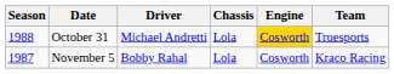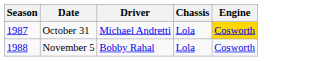 <table class="wikitable" style="font-size: 95%;">
 <tr>
 <th>Season</th>
 <th>Date</th>
 <th>Driver</th>
 <th>Chassis</th>
 <th>Engine</th>
-<th>Team</th>
 </tr>
 <tr>
-<td><a href='#'>1988</a></td>
+<td><a href='#'>1987</a></td>
 <td>October 31</td>
 <td> <a href='#'>Michael Andretti</a></td>
 <td><a href='#'>Lola</a></td>
 <td style="background: gold;"><a href='#'>Cosworth</a></td>
-<td><a href='#'>Truesports</a></td>
 </tr>
 <tr>
-<td><a href='#'>1987</a></td>
+<td><a href='#'>1988</a></td>
 <td>November 5</td>
 <td> <a href='#'>Bobby Rahal</a></td>
 <td><a href='#'>Lola</a></td>
 <td><a href='#'>Cosworth</a></td>
-<td><a href='#'>Kraco Racing</a></td>
 </tr>
 </table>
